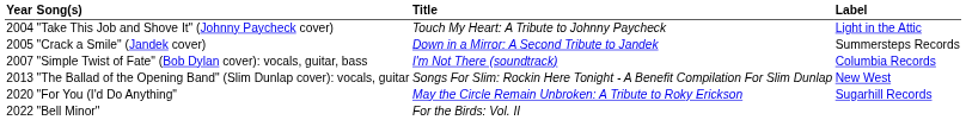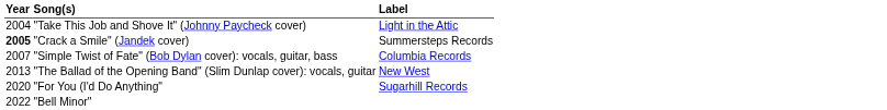 <table border="0" cellpadding="2" style="border-collapse:collapse;">
 <tr style="border-bottom:1px solid black;">
 <th align="left">Year</th>
 <th align="left">Song(s)</th>
-<th align="left">Title</th>
 <th align="left">Label</th>
 </tr>
 <tr>
 <td>2004</td>
 <td>"Take This Job and Shove It" (<a href='#'>Johnny Paycheck</a> cover)</td>
-<td><em>Touch My Heart: A Tribute to Johnny Paycheck</em></td>
 <td><a href='#'>Light in the Attic</a></td>
 </tr>
 <tr>
-<td>2005</td>
+<td><strong>2005</strong></td>
 <td>"Crack a Smile" (<a href='#'>Jandek</a> cover)</td>
-<td><em><a href='#'>Down in a Mirror: A Second Tribute to Jandek</a></em></td>
 <td>Summersteps Records</td>
 </tr>
 <tr>
 <td>2007</td>
 <td>"Simple Twist of Fate" (<a href='#'>Bob Dylan</a> cover): vocals, guitar, bass</td>
-<td><em><a href='#'>I'm Not There (soundtrack)</a></em></td>
 <td><a href='#'>Columbia Records</a></td>
 </tr>
 <tr>
 <td>2013</td>
 <td>"The Ballad of the Opening Band" (Slim Dunlap cover): vocals, guitar</td>
-<td><em>Songs For Slim: Rockin Here Tonight - A Benefit Compilation For Slim Dunlap</em></td>
 <td><a href='#'>New West</a></td>
 </tr>
 <tr>
 <td>2020</td>
 <td>"For You (I'd Do Anything"</td>
-<td><em><a href='#'>May the Circle Remain Unbroken: A Tribute to Roky Erickson</a></em></td>
 <td><a href='#'>Sugarhill Records</a></td>
 </tr>
 <tr>
 <td>2022</td>
 <td>"Bell Minor"</td>
-<td><em>For the Birds: Vol. II</em></td>
 <td></td>
 </tr>
 </table>
